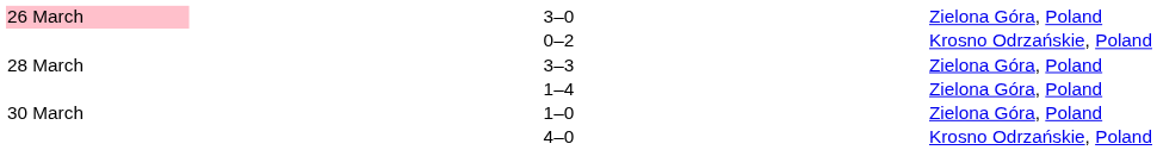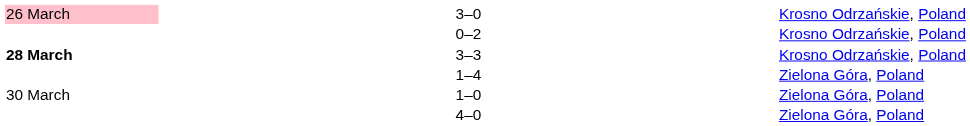 <table cellspacing=1 width=85%>
 <tr>
 <th width=15%></th>
 <th width=25%></th>
 <th width=10%></th>
 <th width=25%></th>
 <th width=25%></th>
 </tr>
 <tr>
 <td style="background: pink;">26 March</td>
 <td align=right></td>
 <td align=center>3–0</td>
 <td></td>
-<td><a href='#'>Zielona Góra</a>, <a href='#'>Poland</a></td>
+<td><a href='#'>Krosno Odrzańskie</a>, <a href='#'>Poland</a></td>
 </tr>
 <tr>
 <td></td>
 <td align=right></td>
 <td align=center>0–2</td>
 <td></td>
 <td><a href='#'>Krosno Odrzańskie</a>, <a href='#'>Poland</a></td>
 </tr>
 <tr>
-<td>28 March</td>
+<td><strong>28 March</strong></td>
 <td align=right></td>
 <td align=center>3–3</td>
 <td></td>
-<td><a href='#'>Zielona Góra</a>, <a href='#'>Poland</a></td>
+<td><a href='#'>Krosno Odrzańskie</a>, <a href='#'>Poland</a></td>
 </tr>
 <tr>
 <td></td>
 <td align=right></td>
 <td align=center>1–4</td>
 <td></td>
 <td><a href='#'>Zielona Góra</a>, <a href='#'>Poland</a></td>
 </tr>
 <tr>
 <td>30 March</td>
 <td align=right></td>
 <td align=center>1–0</td>
 <td></td>
 <td><a href='#'>Zielona Góra</a>, <a href='#'>Poland</a></td>
 </tr>
 <tr>
 <td></td>
 <td align=right></td>
 <td align=center>4–0</td>
 <td></td>
-<td><a href='#'>Krosno Odrzańskie</a>, <a href='#'>Poland</a></td>
+<td><a href='#'>Zielona Góra</a>, <a href='#'>Poland</a></td>
 </tr>
 </table>
